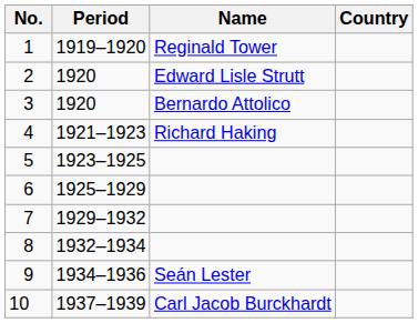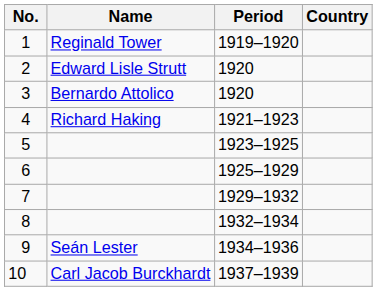 <table class="wikitable">
 <tr>
 <th>No.</th>
+<th>Name</th>
 <th>Period</th>
-<th>Name</th>
 <th>Country</th>
 </tr>
 <tr>
 <td style="text-align: right; padding: 0 1em;">1</td>
+<td><a href='#'>Reginald Tower</a></td>
 <td>1919–1920</td>
-<td><a href='#'>Reginald Tower</a></td>
 <td></td>
 </tr>
 <tr>
 <td style="text-align: right; padding: 0 1em;">2</td>
+<td><a href='#'>Edward Lisle Strutt</a></td>
 <td>1920</td>
-<td><a href='#'>Edward Lisle Strutt</a></td>
 <td></td>
 </tr>
 <tr>
 <td style="text-align: right; padding: 0 1em;">3</td>
+<td><a href='#'>Bernardo Attolico</a></td>
 <td>1920</td>
-<td><a href='#'>Bernardo Attolico</a></td>
 <td></td>
 </tr>
 <tr>
 <td style="text-align: right; padding: 0 1em;">4</td>
+<td><a href='#'>Richard Haking</a></td>
 <td>1921–1923</td>
-<td><a href='#'>Richard Haking</a></td>
 <td></td>
 </tr>
 <tr>
 <td style="text-align: right; padding: 0 1em;">5</td>
+<td></td>
 <td>1923–1925</td>
-<td></td>
 <td></td>
 </tr>
 <tr>
 <td style="text-align: right; padding: 0 1em;">6</td>
+<td></td>
 <td>1925–1929</td>
-<td></td>
 <td></td>
 </tr>
 <tr>
 <td style="text-align: right; padding: 0 1em;">7</td>
+<td></td>
 <td>1929–1932</td>
-<td></td>
 <td></td>
 </tr>
 <tr>
 <td style="text-align: right; padding: 0 1em;">8</td>
+<td></td>
 <td>1932–1934</td>
-<td></td>
 <td></td>
 </tr>
 <tr>
 <td style="text-align: right; padding: 0 1em;">9</td>
+<td><a href='#'>Seán Lester</a></td>
 <td>1934–1936</td>
-<td><a href='#'>Seán Lester</a></td>
 <td></td>
 </tr>
 <tr>
 <td>10</td>
+<td><a href='#'>Carl Jacob Burckhardt</a></td>
 <td>1937–1939</td>
-<td><a href='#'>Carl Jacob Burckhardt</a></td>
 <td></td>
 </tr>
 </table>
